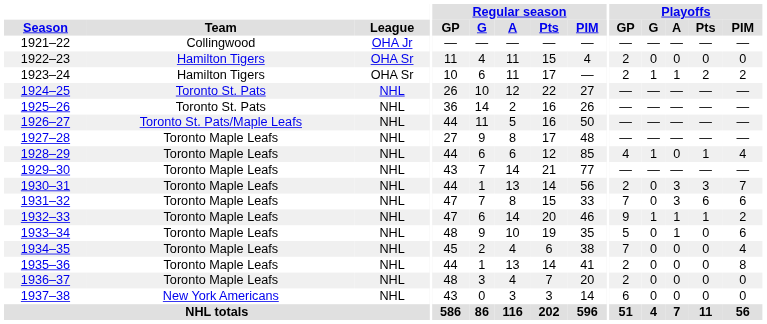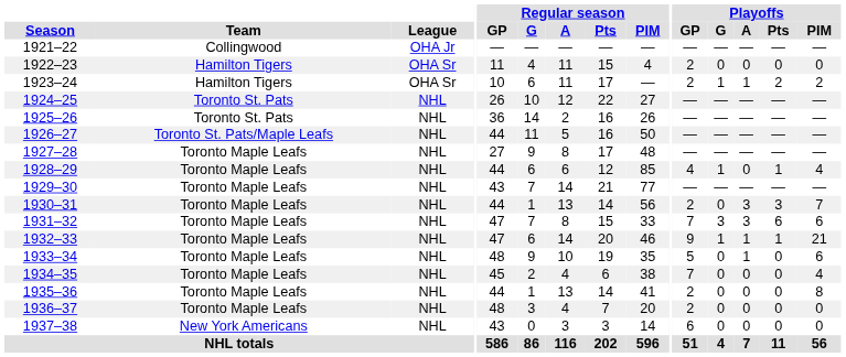 <table border="0" cellpadding="1" cellspacing="0" style="text-align:center; width:60em">
 <tr bgcolor="#e0e0e0">
 <th colspan="3" bgcolor="#ffffff"></th>
 <th rowspan="100" bgcolor="#ffffff"></th>
 <th colspan="5"><a href='#'>Regular season</a></th>
 <th rowspan="100" bgcolor="#ffffff"></th>
 <th colspan="5"><a href='#'>Playoffs</a></th>
 </tr>
 <tr bgcolor="#e0e0e0">
 <th><a href='#'>Season</a></th>
 <th>Team</th>
 <th>League</th>
 <th>GP</th>
 <th><a href='#'>G</a></th>
 <th><a href='#'>A</a></th>
 <th><a href='#'>Pts</a></th>
 <th><a href='#'>PIM</a></th>
 <th>GP</th>
 <th>G</th>
 <th>A</th>
 <th>Pts</th>
 <th>PIM</th>
 </tr>
 <tr>
 <td>1921–22</td>
 <td>Collingwood</td>
 <td><a href='#'>OHA Jr</a></td>
 <td>—</td>
 <td>—</td>
 <td>—</td>
 <td>—</td>
 <td>—</td>
 <td>—</td>
 <td>—</td>
 <td>—</td>
 <td>—</td>
 <td>—</td>
 </tr>
 <tr bgcolor="#f0f0f0">
 <td>1922–23</td>
 <td><a href='#'>Hamilton Tigers</a></td>
 <td><a href='#'>OHA Sr</a></td>
 <td>11</td>
 <td>4</td>
 <td>11</td>
 <td>15</td>
 <td>4</td>
 <td>2</td>
 <td>0</td>
 <td>0</td>
 <td>0</td>
 <td>0</td>
 </tr>
 <tr>
 <td>1923–24</td>
 <td>Hamilton Tigers</td>
 <td>OHA Sr</td>
 <td>10</td>
 <td>6</td>
 <td>11</td>
 <td>17</td>
 <td>—</td>
 <td>2</td>
 <td>1</td>
 <td>1</td>
 <td>2</td>
 <td>2</td>
 </tr>
 <tr bgcolor="#f0f0f0">
 <td><a href='#'>1924–25</a></td>
 <td><a href='#'>Toronto St. Pats</a></td>
 <td><a href='#'>NHL</a></td>
 <td>26</td>
 <td>10</td>
 <td>12</td>
 <td>22</td>
 <td>27</td>
 <td>—</td>
 <td>—</td>
 <td>—</td>
 <td>—</td>
 <td>—</td>
 </tr>
 <tr>
 <td><a href='#'>1925–26</a></td>
 <td>Toronto St. Pats</td>
 <td>NHL</td>
 <td>36</td>
 <td>14</td>
 <td>2</td>
 <td>16</td>
 <td>26</td>
 <td>—</td>
 <td>—</td>
 <td>—</td>
 <td>—</td>
 <td>—</td>
 </tr>
 <tr bgcolor="#f0f0f0">
 <td><a href='#'>1926–27</a></td>
 <td><a href='#'>Toronto St. Pats/Maple Leafs</a></td>
 <td>NHL</td>
 <td>44</td>
 <td>11</td>
 <td>5</td>
 <td>16</td>
 <td>50</td>
 <td>—</td>
 <td>—</td>
 <td>—</td>
 <td>—</td>
 <td>—</td>
 </tr>
 <tr>
 <td><a href='#'>1927–28</a></td>
 <td>Toronto Maple Leafs</td>
 <td>NHL</td>
 <td>27</td>
 <td>9</td>
 <td>8</td>
 <td>17</td>
 <td>48</td>
 <td>—</td>
 <td>—</td>
 <td>—</td>
 <td>—</td>
 <td>—</td>
 </tr>
 <tr bgcolor="#f0f0f0">
 <td><a href='#'>1928–29</a></td>
 <td>Toronto Maple Leafs</td>
 <td>NHL</td>
 <td>44</td>
 <td>6</td>
 <td>6</td>
 <td>12</td>
 <td>85</td>
 <td>4</td>
 <td>1</td>
 <td>0</td>
 <td>1</td>
 <td>4</td>
 </tr>
 <tr>
 <td><a href='#'>1929–30</a></td>
 <td>Toronto Maple Leafs</td>
 <td>NHL</td>
 <td>43</td>
 <td>7</td>
 <td>14</td>
 <td>21</td>
 <td>77</td>
 <td>—</td>
 <td>—</td>
 <td>—</td>
 <td>—</td>
 <td>—</td>
 </tr>
 <tr bgcolor="#f0f0f0">
 <td><a href='#'>1930–31</a></td>
 <td>Toronto Maple Leafs</td>
 <td>NHL</td>
 <td>44</td>
 <td>1</td>
 <td>13</td>
 <td>14</td>
 <td>56</td>
 <td>2</td>
 <td>0</td>
 <td>3</td>
 <td>3</td>
 <td>7</td>
 </tr>
 <tr>
 <td><a href='#'>1931–32</a></td>
 <td>Toronto Maple Leafs</td>
 <td>NHL</td>
 <td>47</td>
 <td>7</td>
 <td>8</td>
 <td>15</td>
 <td>33</td>
 <td>7</td>
-<td>0</td>
+<td>3</td>
 <td>3</td>
 <td>6</td>
 <td>6</td>
 </tr>
 <tr bgcolor="#f0f0f0">
 <td><a href='#'>1932–33</a></td>
 <td>Toronto Maple Leafs</td>
 <td>NHL</td>
 <td>47</td>
 <td>6</td>
 <td>14</td>
 <td>20</td>
 <td>46</td>
 <td>9</td>
 <td>1</td>
 <td>1</td>
 <td>1</td>
-<td>2</td>
+<td>21</td>
 </tr>
 <tr>
 <td><a href='#'>1933–34</a></td>
 <td>Toronto Maple Leafs</td>
 <td>NHL</td>
 <td>48</td>
 <td>9</td>
 <td>10</td>
 <td>19</td>
 <td>35</td>
 <td>5</td>
 <td>0</td>
 <td>1</td>
 <td>0</td>
 <td>6</td>
 </tr>
 <tr bgcolor="#f0f0f0">
 <td><a href='#'>1934–35</a></td>
 <td>Toronto Maple Leafs</td>
 <td>NHL</td>
 <td>45</td>
 <td>2</td>
 <td>4</td>
 <td>6</td>
 <td>38</td>
 <td>7</td>
 <td>0</td>
 <td>0</td>
 <td>0</td>
 <td>4</td>
 </tr>
 <tr>
 <td><a href='#'>1935–36</a></td>
 <td>Toronto Maple Leafs</td>
 <td>NHL</td>
 <td>44</td>
 <td>1</td>
 <td>13</td>
 <td>14</td>
 <td>41</td>
 <td>2</td>
 <td>0</td>
 <td>0</td>
 <td>0</td>
 <td>8</td>
 </tr>
 <tr bgcolor="#f0f0f0">
 <td><a href='#'>1936–37</a></td>
 <td>Toronto Maple Leafs</td>
 <td>NHL</td>
 <td>48</td>
 <td>3</td>
 <td>4</td>
 <td>7</td>
 <td>20</td>
 <td>2</td>
 <td>0</td>
 <td>0</td>
 <td>0</td>
 <td>0</td>
 </tr>
 <tr>
 <td><a href='#'>1937–38</a></td>
 <td><a href='#'>New York Americans</a></td>
 <td>NHL</td>
 <td>43</td>
 <td>0</td>
 <td>3</td>
 <td>3</td>
 <td>14</td>
 <td>6</td>
 <td>0</td>
 <td>0</td>
 <td>0</td>
 <td>0</td>
 </tr>
 <tr bgcolor="#e0e0e0">
 <th colspan="3">NHL totals</th>
 <th>586</th>
 <th>86</th>
 <th>116</th>
 <th>202</th>
 <th>596</th>
 <th>51</th>
 <th>4</th>
 <th>7</th>
 <th>11</th>
 <th>56</th>
 </tr>
 </table>
